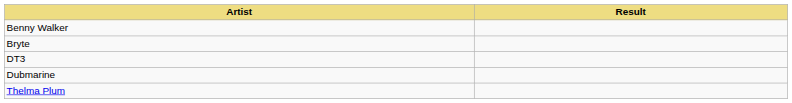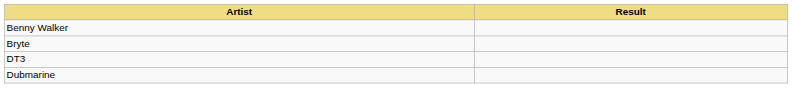 <table class="wikitable" width=100%>
 <tr>
 <th style="width:15%;background:#EEDD82;">Artist</th>
 <th style="width:10%;background:#EEDD82;">Result</th>
 </tr>
 <tr>
 <td>Benny Walker</td>
 <td></td>
 </tr>
 <tr>
 <td>Bryte</td>
 <td></td>
 </tr>
 <tr>
 <td>DT3</td>
 <td></td>
 </tr>
 <tr>
 <td>Dubmarine</td>
 <td></td>
 </tr>
-<tr>
-<td><a href='#'>Thelma Plum</a></td>
-<td></td>
-</tr>
 </table>
